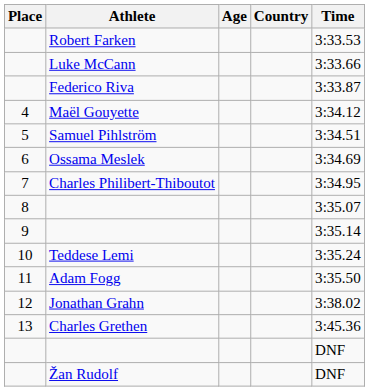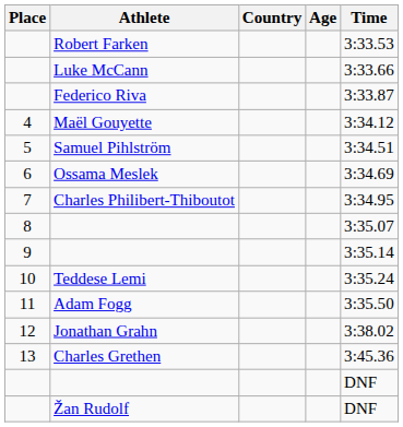 <table class="wikitable mw-datatable sortable">
 <tr>
 <th>Place</th>
 <th>Athlete</th>
+<th>Country</th>
 <th>Age</th>
-<th>Country</th>
 <th>Time</th>
 </tr>
 <tr>
 <td align=center></td>
 <td><a href='#'>Robert Farken</a></td>
 <td></td>
 <td></td>
 <td>3:33.53</td>
 </tr>
 <tr>
 <td align=center></td>
 <td><a href='#'>Luke McCann</a></td>
 <td></td>
 <td></td>
 <td>3:33.66</td>
 </tr>
 <tr>
 <td align=center></td>
 <td><a href='#'>Federico Riva</a></td>
 <td></td>
 <td></td>
 <td>3:33.87</td>
 </tr>
 <tr>
 <td align=center>4</td>
 <td><a href='#'>Maël Gouyette</a></td>
 <td></td>
 <td></td>
 <td>3:34.12</td>
 </tr>
 <tr>
 <td align=center>5</td>
 <td><a href='#'>Samuel Pihlström</a></td>
 <td></td>
 <td></td>
 <td>3:34.51</td>
 </tr>
 <tr>
 <td align=center>6</td>
 <td><a href='#'>Ossama Meslek</a></td>
 <td></td>
 <td></td>
 <td>3:34.69</td>
 </tr>
 <tr>
 <td align=center>7</td>
 <td><a href='#'>Charles Philibert-Thiboutot</a></td>
 <td></td>
 <td></td>
 <td>3:34.95</td>
 </tr>
 <tr>
 <td align=center>8</td>
 <td></td>
 <td></td>
 <td></td>
 <td>3:35.07</td>
 </tr>
 <tr>
 <td align=center>9</td>
 <td></td>
 <td></td>
 <td></td>
 <td>3:35.14</td>
 </tr>
 <tr>
 <td align=center>10</td>
 <td><a href='#'>Teddese Lemi</a></td>
 <td></td>
 <td></td>
 <td>3:35.24</td>
 </tr>
 <tr>
 <td align=center>11</td>
 <td><a href='#'>Adam Fogg</a></td>
 <td></td>
 <td></td>
 <td>3:35.50</td>
 </tr>
 <tr>
 <td align=center>12</td>
 <td><a href='#'>Jonathan Grahn</a></td>
 <td></td>
 <td></td>
 <td>3:38.02</td>
 </tr>
 <tr>
 <td align=center>13</td>
 <td><a href='#'>Charles Grethen</a></td>
 <td></td>
 <td></td>
 <td>3:45.36</td>
 </tr>
 <tr>
 <td align=center></td>
 <td></td>
 <td></td>
 <td></td>
 <td>DNF</td>
 </tr>
 <tr>
 <td align=center></td>
 <td><a href='#'>Žan Rudolf</a></td>
 <td></td>
 <td></td>
 <td>DNF</td>
 </tr>
 </table>
